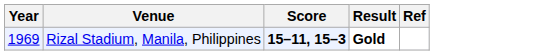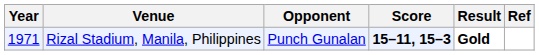 <table class="sortable wikitable" style="font-size: 90%;">
 <tr>
 <th>Year</th>
 <th>Venue</th>
+<th>Opponent</th>
 <th>Score</th>
 <th>Result</th>
 <th>Ref</th>
 </tr>
 <tr style="background:#ECF2FF">
-<td align="center"><a href='#'>1969</a></td>
+<td align="center"><a href='#'>1971</a></td>
 <td align="left"><a href='#'>Rizal Stadium</a>, <a href='#'>Manila</a>, Philippines</td>
+<td align="left"> <a href='#'>Punch Gunalan</a></td>
 <td align="left"><strong>15–11, 15–3</strong></td>
 <td style="text-align:left; background:white"> <strong>Gold</strong></td>
 <td style="text-align:center; background:white"></td>
 </tr>
 </table>
